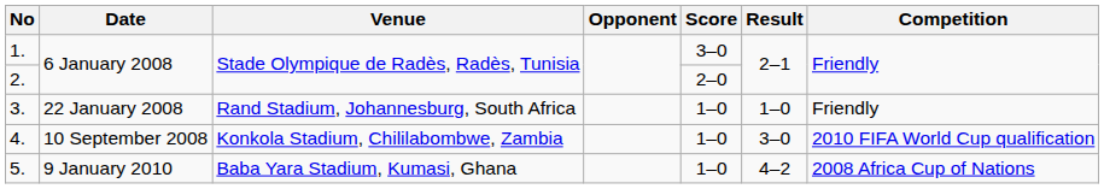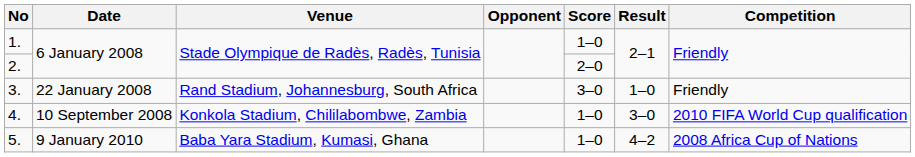 <table class=wikitable>
 <tr>
 <th>No</th>
 <th>Date</th>
 <th>Venue</th>
 <th>Opponent</th>
 <th>Score</th>
 <th>Result</th>
 <th>Competition</th>
 </tr>
 <tr>
 <td>1.</td>
 <td rowspan=2>6 January 2008</td>
 <td rowspan=2><a href='#'>Stade Olympique de Radès</a>, <a href='#'>Radès</a>, <a href='#'>Tunisia</a></td>
 <td rowspan=2></td>
-<td align=center>3–0</td>
+<td align=center>1–0</td>
 <td rowspan=2 style="text-align:center">2–1</td>
 <td rowspan=2><a href='#'>Friendly</a></td>
 </tr>
 <tr>
 <td>2.</td>
 <td align=center>2–0</td>
 </tr>
 <tr>
 <td>3.</td>
 <td>22 January 2008</td>
 <td><a href='#'>Rand Stadium</a>, <a href='#'>Johannesburg</a>, South Africa</td>
 <td></td>
-<td align=center>1–0</td>
+<td align=center>3–0</td>
 <td align=center>1–0</td>
 <td>Friendly</td>
 </tr>
 <tr>
 <td>4.</td>
 <td>10 September 2008</td>
 <td><a href='#'>Konkola Stadium</a>, <a href='#'>Chililabombwe</a>, <a href='#'>Zambia</a></td>
 <td></td>
 <td align=center>1–0</td>
 <td align=center>3–0</td>
 <td><a href='#'>2010 FIFA World Cup qualification</a></td>
 </tr>
 <tr>
 <td>5.</td>
 <td>9 January 2010</td>
 <td><a href='#'>Baba Yara Stadium</a>, <a href='#'>Kumasi</a>, Ghana</td>
 <td></td>
 <td align=center>1–0</td>
 <td align=center>4–2</td>
 <td><a href='#'>2008 Africa Cup of Nations</a></td>
 </tr>
 </table>
